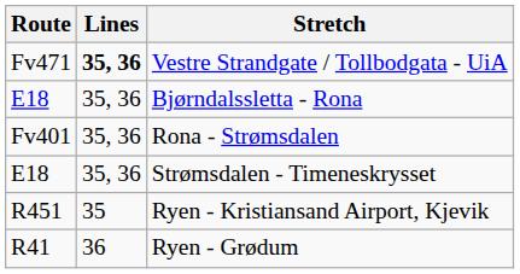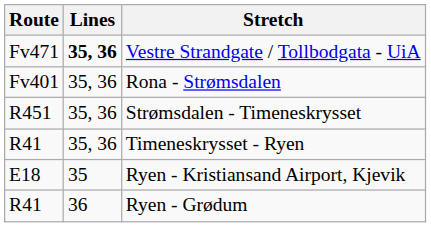 <table class="wikitable">
 <tr>
 <th>Route</th>
 <th>Lines</th>
 <th>Stretch</th>
 </tr>
 <tr>
 <td>Fv471</td>
 <td><strong>35, 36</strong></td>
 <td><a href='#'>Vestre Strandgate</a> / <a href='#'>Tollbodgata</a> - <a href='#'>UiA</a></td>
 </tr>
 <tr>
-<td><a href='#'>E18</a></td>
-<td>35, 36</td>
-<td><a href='#'>Bjørndalssletta</a> - <a href='#'>Rona</a></td>
-</tr>
-<tr>
 <td>Fv401</td>
 <td>35, 36</td>
 <td>Rona - <a href='#'>Strømsdalen</a></td>
 </tr>
 <tr>
-<td>E18</td>
+<td>R451</td>
 <td>35, 36</td>
 <td>Strømsdalen - Timeneskrysset</td>
 </tr>
 <tr>
-<td>R451</td>
+<td>R41</td>
+<td>35, 36</td>
+<td>Timeneskrysset - Ryen</td>
+</tr>
+<tr>
+<td>E18</td>
 <td>35</td>
 <td>Ryen - Kristiansand Airport, Kjevik</td>
 </tr>
 <tr>
 <td>R41</td>
 <td>36</td>
 <td>Ryen - Grødum</td>
 </tr>
 </table>
